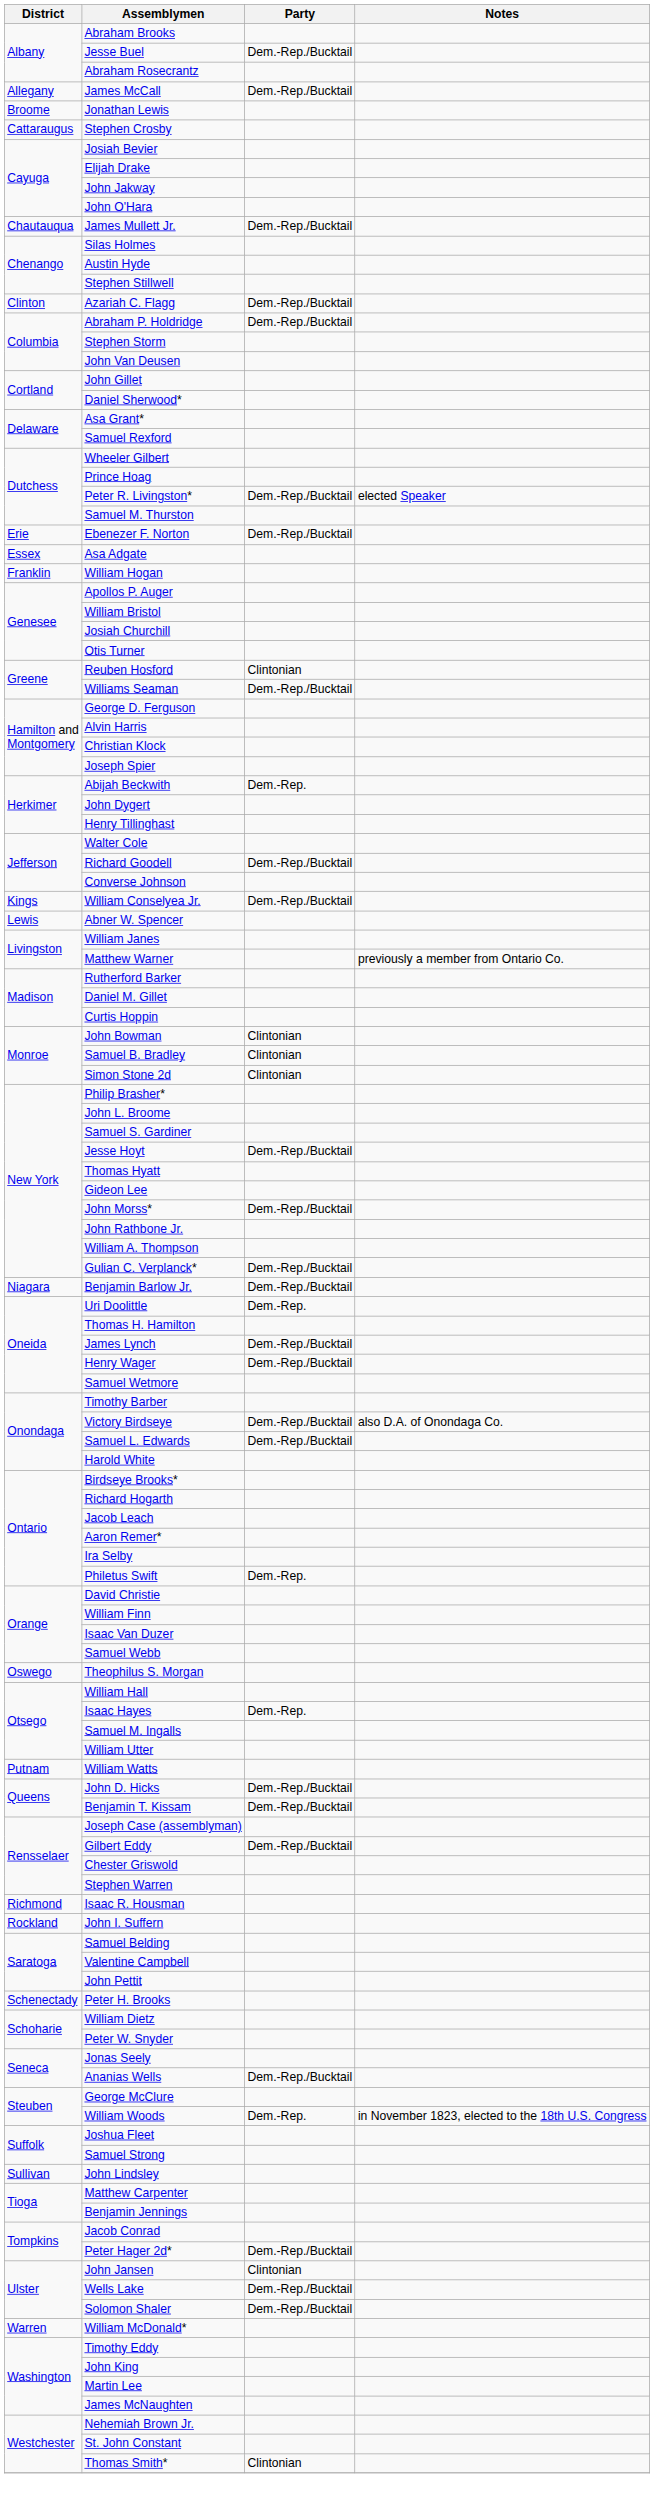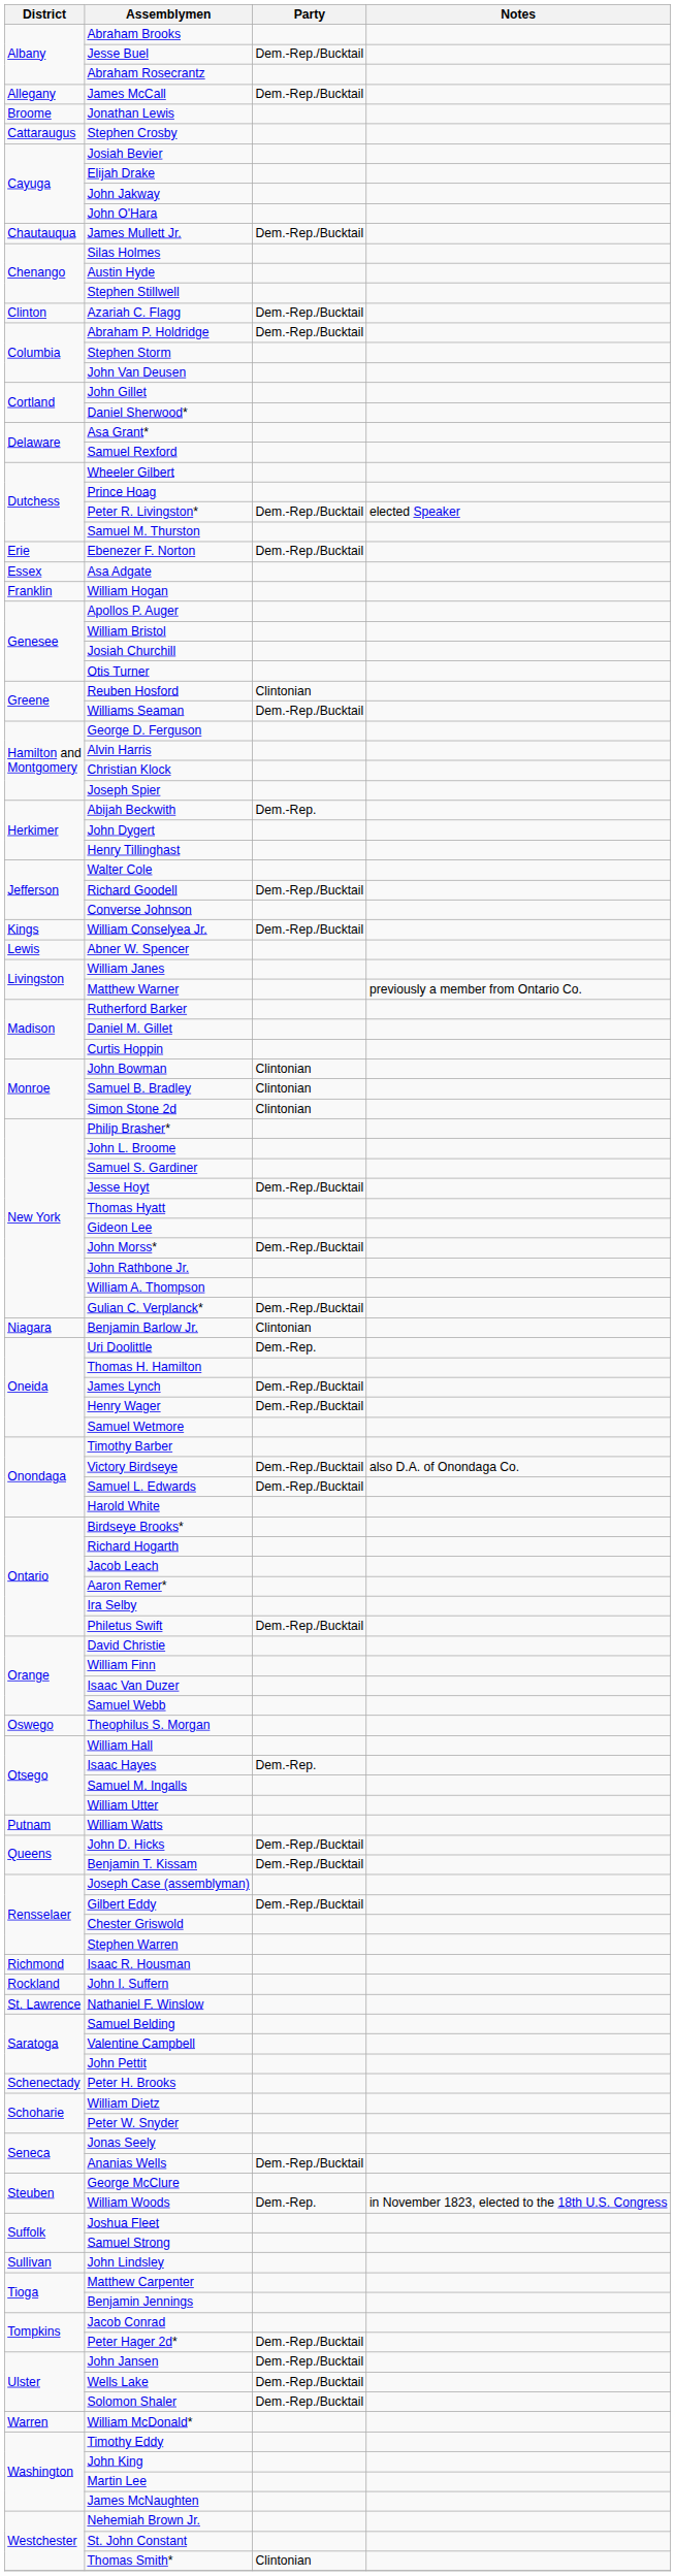 <table class=wikitable>
 <tr>
 <th>District</th>
 <th>Assemblymen</th>
 <th>Party</th>
 <th>Notes</th>
 </tr>
 <tr>
 <td rowspan="3"><a href='#'>Albany</a></td>
 <td><a href='#'>Abraham Brooks</a></td>
 <td></td>
 <td></td>
 </tr>
 <tr>
 <td><a href='#'>Jesse Buel</a></td>
 <td>Dem.-Rep./Bucktail</td>
 <td></td>
 </tr>
 <tr>
 <td><a href='#'>Abraham Rosecrantz</a></td>
 <td></td>
 <td></td>
 </tr>
 <tr>
 <td><a href='#'>Allegany</a></td>
 <td><a href='#'>James McCall</a></td>
 <td>Dem.-Rep./Bucktail</td>
 <td></td>
 </tr>
 <tr>
 <td><a href='#'>Broome</a></td>
 <td><a href='#'>Jonathan Lewis</a></td>
 <td></td>
 <td></td>
 </tr>
 <tr>
 <td><a href='#'>Cattaraugus</a></td>
 <td><a href='#'>Stephen Crosby</a></td>
 <td></td>
 <td></td>
 </tr>
 <tr>
 <td rowspan="4"><a href='#'>Cayuga</a></td>
 <td><a href='#'>Josiah Bevier</a></td>
 <td></td>
 <td></td>
 </tr>
 <tr>
 <td><a href='#'>Elijah Drake</a></td>
 <td></td>
 <td></td>
 </tr>
 <tr>
 <td><a href='#'>John Jakway</a></td>
 <td></td>
 <td></td>
 </tr>
 <tr>
 <td><a href='#'>John O'Hara</a></td>
 <td></td>
 <td></td>
 </tr>
 <tr>
 <td><a href='#'>Chautauqua</a></td>
 <td><a href='#'>James Mullett Jr.</a></td>
 <td>Dem.-Rep./Bucktail</td>
 <td></td>
 </tr>
 <tr>
 <td rowspan="3"><a href='#'>Chenango</a></td>
 <td><a href='#'>Silas Holmes</a></td>
 <td></td>
 <td></td>
 </tr>
 <tr>
 <td><a href='#'>Austin Hyde</a></td>
 <td></td>
 <td></td>
 </tr>
 <tr>
 <td><a href='#'>Stephen Stillwell</a></td>
 <td></td>
 <td></td>
 </tr>
 <tr>
 <td><a href='#'>Clinton</a></td>
 <td><a href='#'>Azariah C. Flagg</a></td>
 <td>Dem.-Rep./Bucktail</td>
 <td></td>
 </tr>
 <tr>
 <td rowspan="3"><a href='#'>Columbia</a></td>
 <td><a href='#'>Abraham P. Holdridge</a></td>
 <td>Dem.-Rep./Bucktail</td>
 <td></td>
 </tr>
 <tr>
 <td><a href='#'>Stephen Storm</a></td>
 <td></td>
 <td></td>
 </tr>
 <tr>
 <td><a href='#'>John Van Deusen</a></td>
 <td></td>
 <td></td>
 </tr>
 <tr>
 <td rowspan="2"><a href='#'>Cortland</a></td>
 <td><a href='#'>John Gillet</a></td>
 <td></td>
 <td></td>
 </tr>
 <tr>
 <td><a href='#'>Daniel Sherwood</a>*</td>
 <td></td>
 <td></td>
 </tr>
 <tr>
 <td rowspan="2"><a href='#'>Delaware</a></td>
 <td><a href='#'>Asa Grant</a>*</td>
 <td></td>
 <td></td>
 </tr>
 <tr>
 <td><a href='#'>Samuel Rexford</a></td>
 <td></td>
 <td></td>
 </tr>
 <tr>
 <td rowspan="4"><a href='#'>Dutchess</a></td>
 <td><a href='#'>Wheeler Gilbert</a></td>
 <td></td>
 <td></td>
 </tr>
 <tr>
 <td><a href='#'>Prince Hoag</a></td>
 <td></td>
 <td></td>
 </tr>
 <tr>
 <td><a href='#'>Peter R. Livingston</a>*</td>
 <td>Dem.-Rep./Bucktail</td>
 <td>elected <a href='#'>Speaker</a></td>
 </tr>
 <tr>
 <td><a href='#'>Samuel M. Thurston</a></td>
 <td></td>
 <td></td>
 </tr>
 <tr>
 <td><a href='#'>Erie</a></td>
 <td><a href='#'>Ebenezer F. Norton</a></td>
 <td>Dem.-Rep./Bucktail</td>
 <td></td>
 </tr>
 <tr>
 <td><a href='#'>Essex</a></td>
 <td><a href='#'>Asa Adgate</a></td>
 <td></td>
 <td></td>
 </tr>
 <tr>
 <td><a href='#'>Franklin</a></td>
 <td><a href='#'>William Hogan</a></td>
 <td></td>
 <td></td>
 </tr>
 <tr>
 <td rowspan="4"><a href='#'>Genesee</a></td>
 <td><a href='#'>Apollos P. Auger</a></td>
 <td></td>
 <td></td>
 </tr>
 <tr>
 <td><a href='#'>William Bristol</a></td>
 <td></td>
 <td></td>
 </tr>
 <tr>
 <td><a href='#'>Josiah Churchill</a></td>
 <td></td>
 <td></td>
 </tr>
 <tr>
 <td><a href='#'>Otis Turner</a></td>
 <td></td>
 <td></td>
 </tr>
 <tr>
 <td rowspan="2"><a href='#'>Greene</a></td>
 <td><a href='#'>Reuben Hosford</a></td>
 <td>Clintonian</td>
 <td></td>
 </tr>
 <tr>
 <td><a href='#'>Williams Seaman</a></td>
 <td>Dem.-Rep./Bucktail</td>
 <td></td>
 </tr>
 <tr>
 <td rowspan="4"><a href='#'>Hamilton</a> and <br><a href='#'>Montgomery</a></td>
 <td><a href='#'>George D. Ferguson</a></td>
 <td></td>
 <td></td>
 </tr>
 <tr>
 <td><a href='#'>Alvin Harris</a></td>
 <td></td>
 <td></td>
 </tr>
 <tr>
 <td><a href='#'>Christian Klock</a></td>
 <td></td>
 <td></td>
 </tr>
 <tr>
 <td><a href='#'>Joseph Spier</a></td>
 <td></td>
 <td></td>
 </tr>
 <tr>
 <td rowspan="3"><a href='#'>Herkimer</a></td>
 <td><a href='#'>Abijah Beckwith</a></td>
 <td>Dem.-Rep.</td>
 <td></td>
 </tr>
 <tr>
 <td><a href='#'>John Dygert</a></td>
 <td></td>
 <td></td>
 </tr>
 <tr>
 <td><a href='#'>Henry Tillinghast</a></td>
 <td></td>
 <td></td>
 </tr>
 <tr>
 <td rowspan="3"><a href='#'>Jefferson</a></td>
 <td><a href='#'>Walter Cole</a></td>
 <td></td>
 <td></td>
 </tr>
 <tr>
 <td><a href='#'>Richard Goodell</a></td>
 <td>Dem.-Rep./Bucktail</td>
 <td></td>
 </tr>
 <tr>
 <td><a href='#'>Converse Johnson</a></td>
 <td></td>
 <td></td>
 </tr>
 <tr>
 <td><a href='#'>Kings</a></td>
 <td><a href='#'>William Conselyea Jr.</a></td>
 <td>Dem.-Rep./Bucktail</td>
 <td></td>
 </tr>
 <tr>
 <td><a href='#'>Lewis</a></td>
 <td><a href='#'>Abner W. Spencer</a></td>
 <td></td>
 <td></td>
 </tr>
 <tr>
 <td rowspan="2"><a href='#'>Livingston</a></td>
 <td><a href='#'>William Janes</a></td>
 <td></td>
 <td></td>
 </tr>
 <tr>
 <td><a href='#'>Matthew Warner</a></td>
 <td></td>
 <td>previously a member from Ontario Co.</td>
 </tr>
 <tr>
 <td rowspan="3"><a href='#'>Madison</a></td>
 <td><a href='#'>Rutherford Barker</a></td>
 <td></td>
 <td></td>
 </tr>
 <tr>
 <td><a href='#'>Daniel M. Gillet</a></td>
 <td></td>
 <td></td>
 </tr>
 <tr>
 <td><a href='#'>Curtis Hoppin</a></td>
 <td></td>
 <td></td>
 </tr>
 <tr>
 <td rowspan="3"><a href='#'>Monroe</a></td>
 <td><a href='#'>John Bowman</a></td>
 <td>Clintonian</td>
 <td></td>
 </tr>
 <tr>
 <td><a href='#'>Samuel B. Bradley</a></td>
 <td>Clintonian</td>
 <td></td>
 </tr>
 <tr>
 <td><a href='#'>Simon Stone 2d</a></td>
 <td>Clintonian</td>
 <td></td>
 </tr>
 <tr>
 <td rowspan="10"><a href='#'>New York</a></td>
 <td><a href='#'>Philip Brasher</a>*</td>
 <td></td>
 <td></td>
 </tr>
 <tr>
 <td><a href='#'>John L. Broome</a></td>
 <td></td>
 <td></td>
 </tr>
 <tr>
 <td><a href='#'>Samuel S. Gardiner</a></td>
 <td></td>
 <td></td>
 </tr>
 <tr>
 <td><a href='#'>Jesse Hoyt</a></td>
 <td>Dem.-Rep./Bucktail</td>
 <td></td>
 </tr>
 <tr>
 <td><a href='#'>Thomas Hyatt</a></td>
 <td></td>
 <td></td>
 </tr>
 <tr>
 <td><a href='#'>Gideon Lee</a></td>
 <td></td>
 <td></td>
 </tr>
 <tr>
 <td><a href='#'>John Morss</a>*</td>
 <td>Dem.-Rep./Bucktail</td>
 <td></td>
 </tr>
 <tr>
 <td><a href='#'>John Rathbone Jr.</a></td>
 <td></td>
 <td></td>
 </tr>
 <tr>
 <td><a href='#'>William A. Thompson</a></td>
 <td></td>
 <td></td>
 </tr>
 <tr>
 <td><a href='#'>Gulian C. Verplanck</a>*</td>
 <td>Dem.-Rep./Bucktail</td>
 <td></td>
 </tr>
 <tr>
 <td><a href='#'>Niagara</a></td>
 <td><a href='#'>Benjamin Barlow Jr.</a></td>
-<td>Dem.-Rep./Bucktail</td>
+<td>Clintonian</td>
 <td></td>
 </tr>
 <tr>
 <td rowspan="5"><a href='#'>Oneida</a></td>
 <td><a href='#'>Uri Doolittle</a></td>
 <td>Dem.-Rep.</td>
 <td></td>
 </tr>
 <tr>
 <td><a href='#'>Thomas H. Hamilton</a></td>
 <td></td>
 <td></td>
 </tr>
 <tr>
 <td><a href='#'>James Lynch</a></td>
 <td>Dem.-Rep./Bucktail</td>
 <td></td>
 </tr>
 <tr>
 <td><a href='#'>Henry Wager</a></td>
 <td>Dem.-Rep./Bucktail</td>
 <td></td>
 </tr>
 <tr>
 <td><a href='#'>Samuel Wetmore</a></td>
 <td></td>
 <td></td>
 </tr>
 <tr>
 <td rowspan="4"><a href='#'>Onondaga</a></td>
 <td><a href='#'>Timothy Barber</a></td>
 <td></td>
 <td></td>
 </tr>
 <tr>
 <td><a href='#'>Victory Birdseye</a></td>
 <td>Dem.-Rep./Bucktail</td>
 <td>also D.A. of Onondaga Co.</td>
 </tr>
 <tr>
 <td><a href='#'>Samuel L. Edwards</a></td>
 <td>Dem.-Rep./Bucktail</td>
 <td></td>
 </tr>
 <tr>
 <td><a href='#'>Harold White</a></td>
 <td></td>
 <td></td>
 </tr>
 <tr>
 <td rowspan="6"><a href='#'>Ontario</a></td>
 <td><a href='#'>Birdseye Brooks</a>*</td>
 <td></td>
 <td></td>
 </tr>
 <tr>
 <td><a href='#'>Richard Hogarth</a></td>
 <td></td>
 <td></td>
 </tr>
 <tr>
 <td><a href='#'>Jacob Leach</a></td>
 <td></td>
 <td></td>
 </tr>
 <tr>
 <td><a href='#'>Aaron Remer</a>*</td>
 <td></td>
 <td></td>
 </tr>
 <tr>
 <td><a href='#'>Ira Selby</a></td>
 <td></td>
 <td></td>
 </tr>
 <tr>
 <td><a href='#'>Philetus Swift</a></td>
-<td>Dem.-Rep.</td>
+<td>Dem.-Rep./Bucktail</td>
 <td></td>
 </tr>
 <tr>
 <td rowspan="4"><a href='#'>Orange</a></td>
 <td><a href='#'>David Christie</a></td>
 <td></td>
 <td></td>
 </tr>
 <tr>
 <td><a href='#'>William Finn</a></td>
 <td></td>
 <td></td>
 </tr>
 <tr>
 <td><a href='#'>Isaac Van Duzer</a></td>
 <td></td>
 <td></td>
 </tr>
 <tr>
 <td><a href='#'>Samuel Webb</a></td>
 <td></td>
 <td></td>
 </tr>
 <tr>
 <td><a href='#'>Oswego</a></td>
 <td><a href='#'>Theophilus S. Morgan</a></td>
 <td></td>
 <td></td>
 </tr>
 <tr>
 <td rowspan="4"><a href='#'>Otsego</a></td>
 <td><a href='#'>William Hall</a></td>
 <td></td>
 <td></td>
 </tr>
 <tr>
 <td><a href='#'>Isaac Hayes</a></td>
 <td>Dem.-Rep.</td>
 <td></td>
 </tr>
 <tr>
 <td><a href='#'>Samuel M. Ingalls</a></td>
 <td></td>
 <td></td>
 </tr>
 <tr>
 <td><a href='#'>William Utter</a></td>
 <td></td>
 <td></td>
 </tr>
 <tr>
 <td><a href='#'>Putnam</a></td>
 <td><a href='#'>William Watts</a></td>
 <td></td>
 <td></td>
 </tr>
 <tr>
 <td rowspan="2"><a href='#'>Queens</a></td>
 <td><a href='#'>John D. Hicks</a></td>
 <td>Dem.-Rep./Bucktail</td>
 <td></td>
 </tr>
 <tr>
 <td><a href='#'>Benjamin T. Kissam</a></td>
 <td>Dem.-Rep./Bucktail</td>
 <td></td>
 </tr>
 <tr>
 <td rowspan="4"><a href='#'>Rensselaer</a></td>
 <td><a href='#'>Joseph Case (assemblyman)</a></td>
 <td></td>
 <td></td>
 </tr>
 <tr>
 <td><a href='#'>Gilbert Eddy</a></td>
 <td>Dem.-Rep./Bucktail</td>
 <td></td>
 </tr>
 <tr>
 <td><a href='#'>Chester Griswold</a></td>
 <td></td>
 <td></td>
 </tr>
 <tr>
 <td><a href='#'>Stephen Warren</a></td>
 <td></td>
 <td></td>
 </tr>
 <tr>
 <td><a href='#'>Richmond</a></td>
 <td><a href='#'>Isaac R. Housman</a></td>
 <td></td>
 <td></td>
 </tr>
 <tr>
 <td><a href='#'>Rockland</a></td>
 <td><a href='#'>John I. Suffern</a></td>
 <td></td>
 <td></td>
 </tr>
 <tr>
+<td><a href='#'>St. Lawrence</a></td>
+<td><a href='#'>Nathaniel F. Winslow</a></td>
+<td></td>
+<td></td>
+</tr>
+<tr>
 <td rowspan="3"><a href='#'>Saratoga</a></td>
 <td><a href='#'>Samuel Belding</a></td>
 <td></td>
 <td></td>
 </tr>
 <tr>
 <td><a href='#'>Valentine Campbell</a></td>
 <td></td>
 <td></td>
 </tr>
 <tr>
 <td><a href='#'>John Pettit</a></td>
 <td></td>
 <td></td>
 </tr>
 <tr>
 <td><a href='#'>Schenectady</a></td>
 <td><a href='#'>Peter H. Brooks</a></td>
 <td></td>
 <td></td>
 </tr>
 <tr>
 <td rowspan="2"><a href='#'>Schoharie</a></td>
 <td><a href='#'>William Dietz</a></td>
 <td></td>
 <td></td>
 </tr>
 <tr>
 <td><a href='#'>Peter W. Snyder</a></td>
 <td></td>
 <td></td>
 </tr>
 <tr>
 <td rowspan="2"><a href='#'>Seneca</a></td>
 <td><a href='#'>Jonas Seely</a></td>
 <td></td>
 <td></td>
 </tr>
 <tr>
 <td><a href='#'>Ananias Wells</a></td>
 <td>Dem.-Rep./Bucktail</td>
 <td></td>
 </tr>
 <tr>
 <td rowspan="2"><a href='#'>Steuben</a></td>
 <td><a href='#'>George McClure</a></td>
 <td></td>
 <td></td>
 </tr>
 <tr>
 <td><a href='#'>William Woods</a></td>
 <td>Dem.-Rep.</td>
 <td>in November 1823, elected to the <a href='#'>18th U.S. Congress</a></td>
 </tr>
 <tr>
 <td rowspan="2"><a href='#'>Suffolk</a></td>
 <td><a href='#'>Joshua Fleet</a></td>
 <td></td>
 <td></td>
 </tr>
 <tr>
 <td><a href='#'>Samuel Strong</a></td>
 <td></td>
 <td></td>
 </tr>
 <tr>
 <td><a href='#'>Sullivan</a></td>
 <td><a href='#'>John Lindsley</a></td>
 <td></td>
 <td></td>
 </tr>
 <tr>
 <td rowspan="2"><a href='#'>Tioga</a></td>
 <td><a href='#'>Matthew Carpenter</a></td>
 <td></td>
 <td></td>
 </tr>
 <tr>
 <td><a href='#'>Benjamin Jennings</a></td>
 <td></td>
 <td></td>
 </tr>
 <tr>
 <td rowspan="2"><a href='#'>Tompkins</a></td>
 <td><a href='#'>Jacob Conrad</a></td>
 <td></td>
 <td></td>
 </tr>
 <tr>
 <td><a href='#'>Peter Hager 2d</a>*</td>
 <td>Dem.-Rep./Bucktail</td>
 <td></td>
 </tr>
 <tr>
 <td rowspan="3"><a href='#'>Ulster</a></td>
 <td><a href='#'>John Jansen</a></td>
-<td>Clintonian</td>
+<td>Dem.-Rep./Bucktail</td>
 <td></td>
 </tr>
 <tr>
 <td><a href='#'>Wells Lake</a></td>
 <td>Dem.-Rep./Bucktail</td>
 <td></td>
 </tr>
 <tr>
 <td><a href='#'>Solomon Shaler</a></td>
 <td>Dem.-Rep./Bucktail</td>
 <td></td>
 </tr>
 <tr>
 <td><a href='#'>Warren</a></td>
 <td><a href='#'>William McDonald</a>*</td>
 <td></td>
 <td></td>
 </tr>
 <tr>
 <td rowspan="4"><a href='#'>Washington</a></td>
 <td><a href='#'>Timothy Eddy</a></td>
 <td></td>
 <td></td>
 </tr>
 <tr>
 <td><a href='#'>John King</a></td>
 <td></td>
 <td></td>
 </tr>
 <tr>
 <td><a href='#'>Martin Lee</a></td>
 <td></td>
 <td></td>
 </tr>
 <tr>
 <td><a href='#'>James McNaughten</a></td>
 <td></td>
 <td></td>
 </tr>
 <tr>
 <td rowspan="3"><a href='#'>Westchester</a></td>
 <td><a href='#'>Nehemiah Brown Jr.</a></td>
 <td></td>
 <td></td>
 </tr>
 <tr>
 <td><a href='#'>St. John Constant</a></td>
 <td></td>
 <td></td>
 </tr>
 <tr>
 <td><a href='#'>Thomas Smith</a>*</td>
 <td>Clintonian</td>
 <td></td>
 </tr>
 <tr>
 </tr>
 </table>
